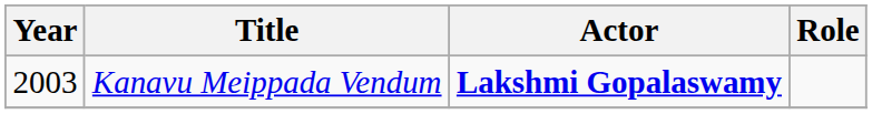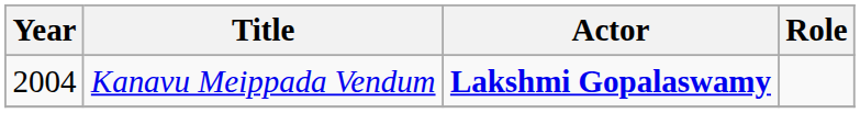 <table class="wikitable">
 <tr>
 <th>Year</th>
 <th>Title</th>
 <th>Actor</th>
 <th>Role</th>
 </tr>
 <tr>
-<td>2003</td>
+<td>2004</td>
 <td><em><a href='#'>Kanavu Meippada Vendum</a></em></td>
 <td><strong><a href='#'>Lakshmi Gopalaswamy</a></strong></td>
 <td></td>
 </tr>
 <tr>
 </tr>
 </table>
